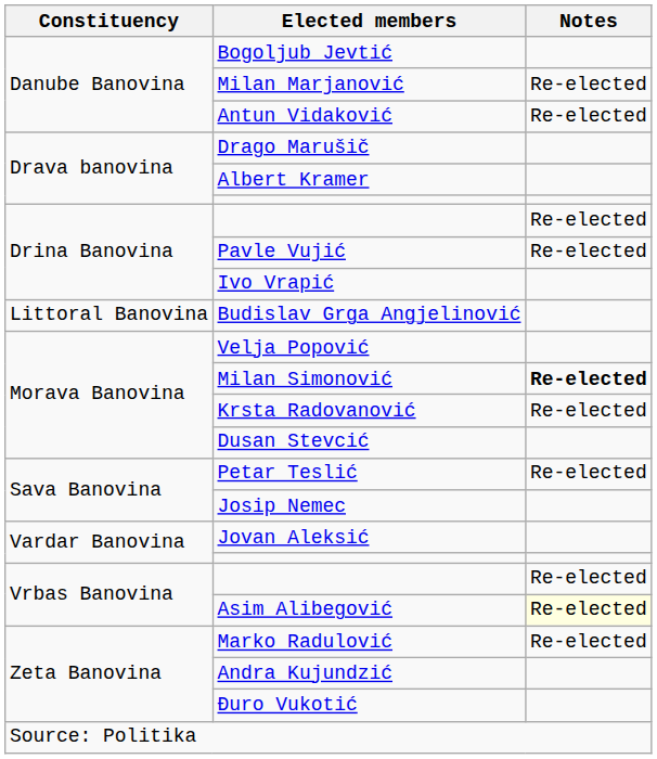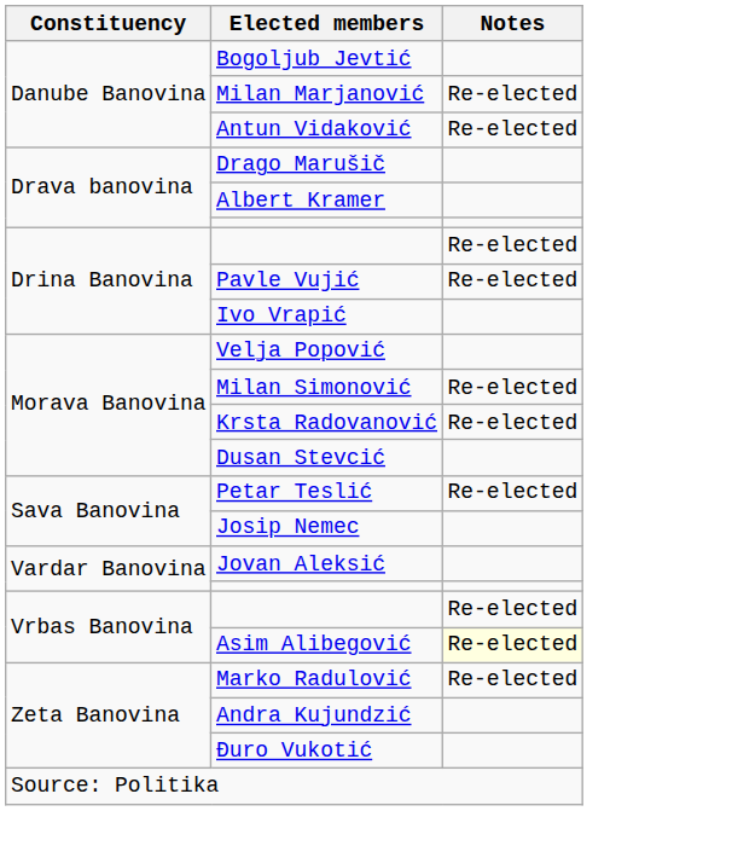 <table class=wikitable>
 <tr>
 <th>Constituency</th>
 <th>Elected members</th>
 <th>Notes</th>
 </tr>
 <tr>
 <td rowspan=3>Danube Banovina</td>
 <td><a href='#'>Bogoljub Jevtić</a></td>
 <td></td>
 </tr>
 <tr>
 <td><a href='#'>Milan Marjanović</a></td>
 <td>Re-elected</td>
 </tr>
 <tr>
 <td><a href='#'>Antun Vidaković</a></td>
 <td>Re-elected</td>
 </tr>
 <tr>
 <td rowspan=3>Drava banovina</td>
 <td><a href='#'>Drago Marušič</a></td>
 <td></td>
 </tr>
 <tr>
 <td><a href='#'>Albert Kramer</a></td>
 <td></td>
 </tr>
 <tr>
 <td></td>
 <td></td>
 </tr>
 <tr>
 <td rowspan=3>Drina Banovina</td>
 <td></td>
 <td>Re-elected</td>
 </tr>
 <tr>
 <td><a href='#'>Pavle Vujić</a></td>
 <td>Re-elected</td>
 </tr>
 <tr>
 <td><a href='#'>Ivo Vrapić</a></td>
 <td></td>
 </tr>
 <tr>
-<td>Littoral Banovina</td>
-<td><a href='#'>Budislav Grga Angjelinović</a></td>
-<td></td>
-</tr>
-<tr>
 <td rowspan=4>Morava Banovina</td>
 <td><a href='#'>Velja Popović</a></td>
 <td></td>
 </tr>
 <tr>
 <td><a href='#'>Milan Simonović</a></td>
-<td><strong>Re-elected</strong></td>
+<td>Re-elected</td>
 </tr>
 <tr>
 <td><a href='#'>Krsta Radovanović</a></td>
 <td>Re-elected</td>
 </tr>
 <tr>
 <td><a href='#'>Dusan Stevcić</a></td>
 <td></td>
 </tr>
 <tr>
 <td rowspan=2>Sava Banovina</td>
 <td><a href='#'>Petar Teslić</a></td>
 <td>Re-elected</td>
 </tr>
 <tr>
 <td><a href='#'>Josip Nemec</a></td>
 <td></td>
 </tr>
 <tr>
 <td rowspan=2>Vardar Banovina</td>
 <td><a href='#'>Jovan Aleksić</a></td>
 <td></td>
 </tr>
 <tr>
 <td></td>
 <td></td>
 </tr>
 <tr>
 <td rowspan=2>Vrbas Banovina</td>
 <td></td>
 <td>Re-elected</td>
 </tr>
 <tr>
 <td><a href='#'>Asim Alibegović</a></td>
 <td style="background: lightyellow;">Re-elected</td>
 </tr>
 <tr>
 <td rowspan=3>Zeta Banovina</td>
 <td><a href='#'>Marko Radulović</a></td>
 <td>Re-elected</td>
 </tr>
 <tr>
 <td><a href='#'>Andra Kujundzić</a></td>
 <td></td>
 </tr>
 <tr>
 <td><a href='#'>Đuro Vukotić</a></td>
 <td></td>
 </tr>
 <tr>
 <td colspan=3>Source: Politika</td>
 </tr>
 </table>
